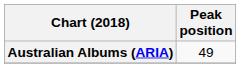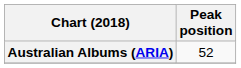 <table class="wikitable sortable plainrowheaders" style="text-align:center">
 <tr>
 <th scope="col">Chart (2018)</th>
 <th scope="col">Peak<br> position</th>
 </tr>
 <tr>
 <th scope="row">Australian Albums (<a href='#'>ARIA</a>)</th>
-<td>49</td>
+<td>52</td>
 </tr>
 <tr>
 </tr>
 <tr>
 </tr>
 <tr>
 </tr>
 <tr>
 </tr>
 </table>
